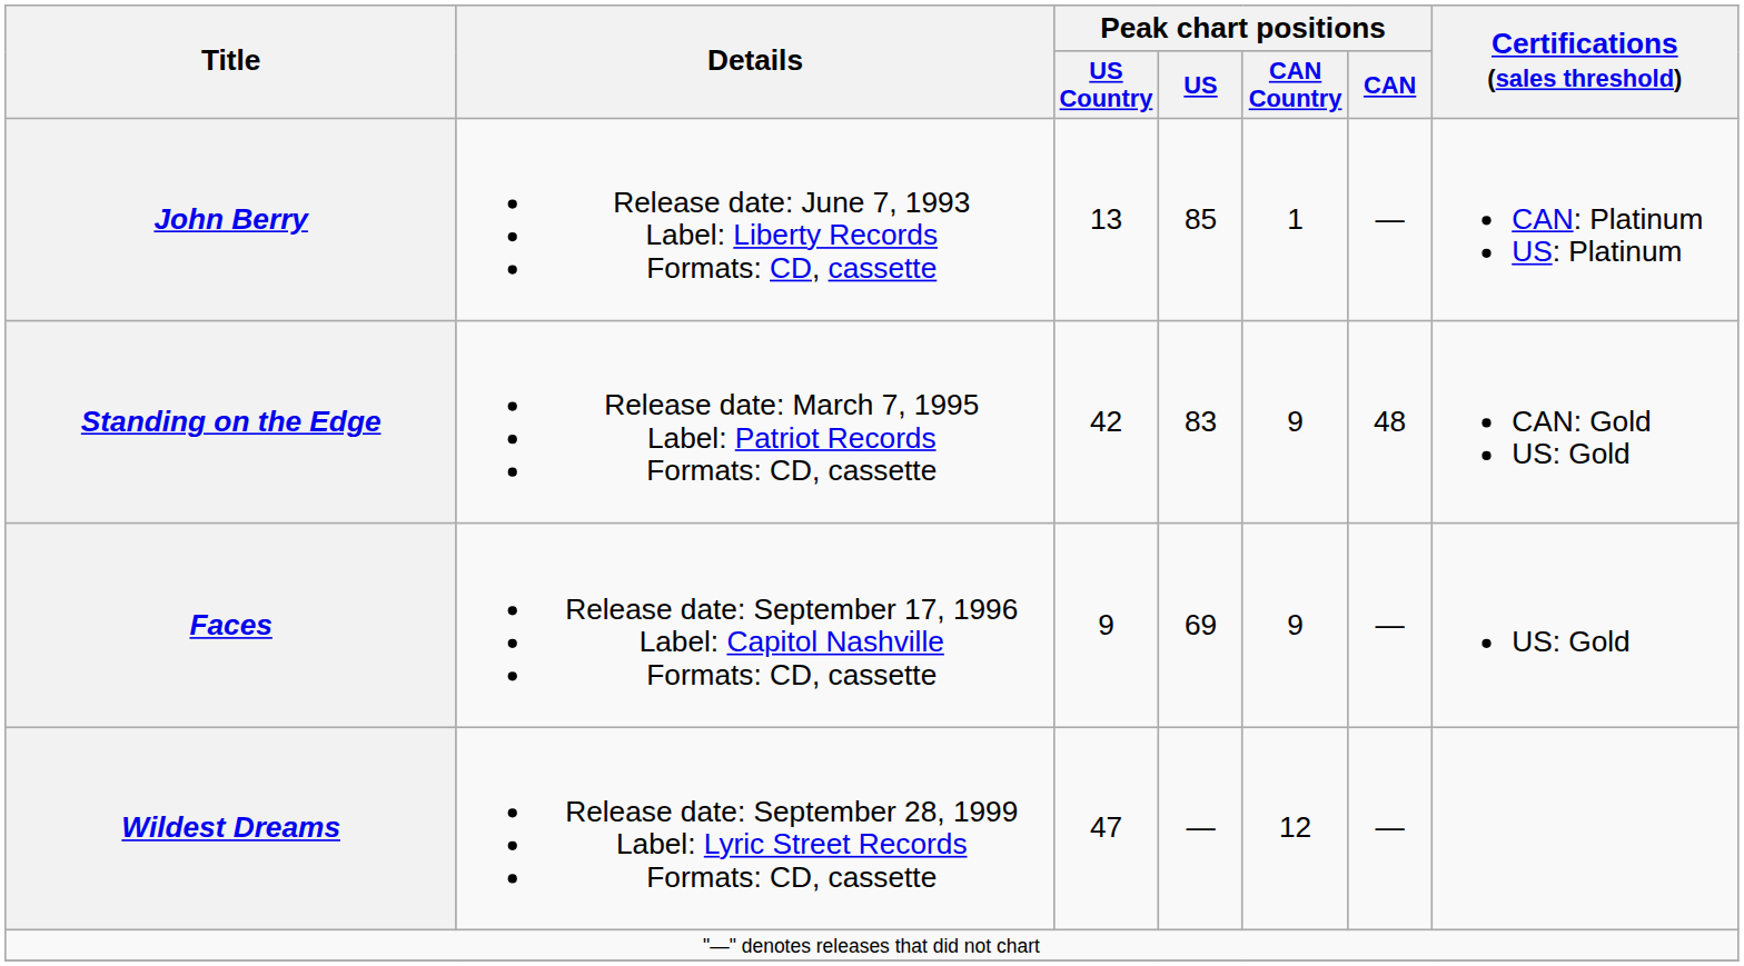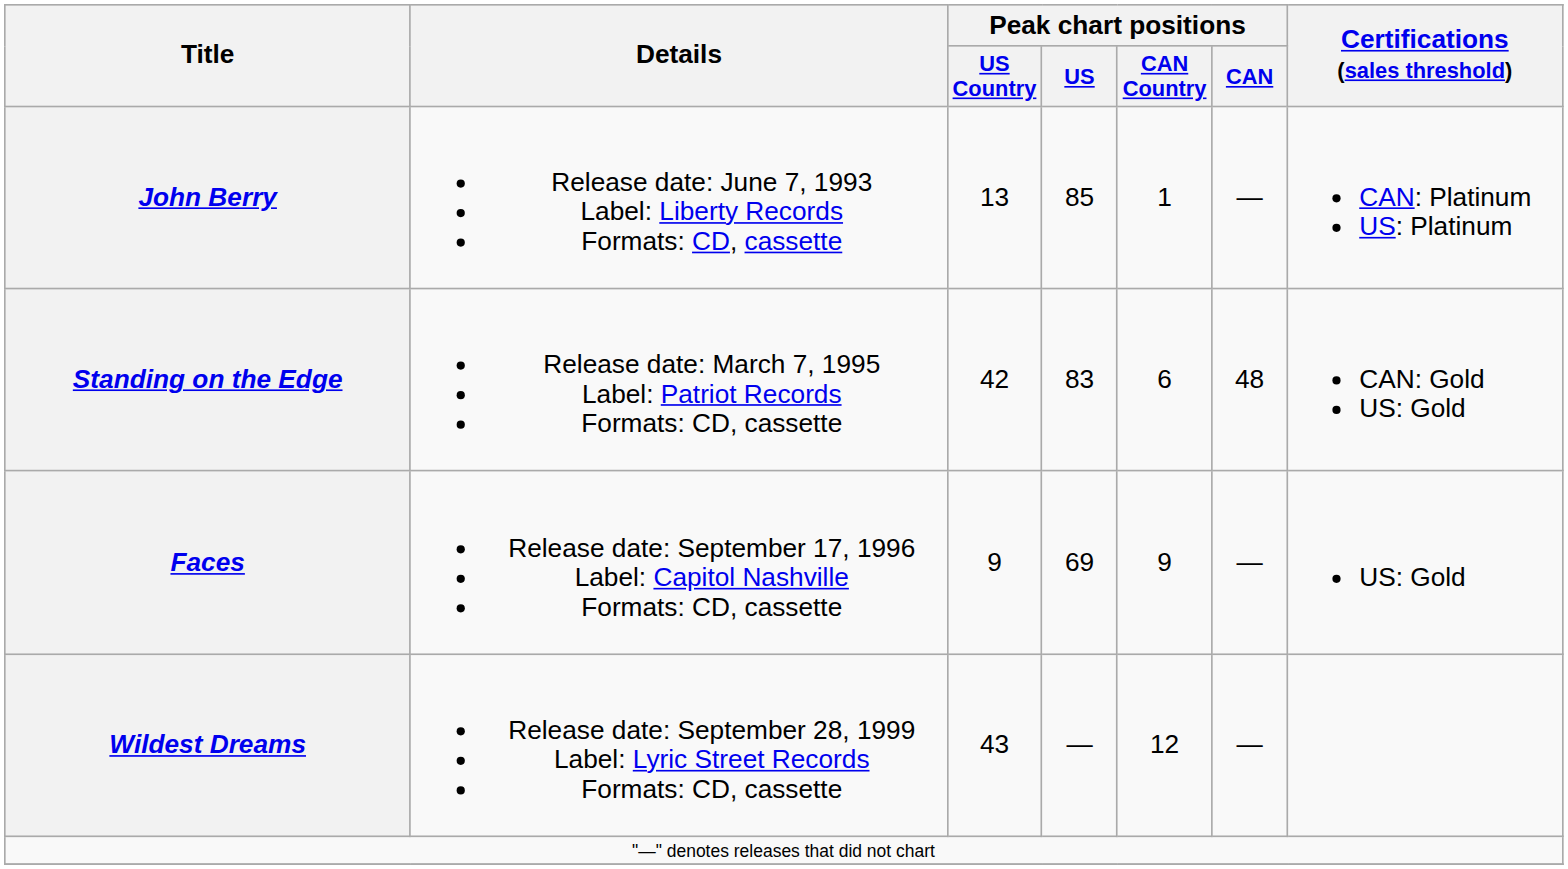 <table class="wikitable plainrowheaders" style="text-align:center;">
 <tr>
 <th rowspan="2" style="width:15em;">Title</th>
 <th rowspan="2" style="width:20em;">Details</th>
 <th colspan="4">Peak chart positions</th>
 <th rowspan="2" style="width:10em;"><a href='#'>Certifications</a><br><small>(<a href='#'>sales threshold</a>)</small></th>
 </tr>
 <tr style="font-size:smaller;">
 <th width="40"><a href='#'>US Country</a><br></th>
 <th width="40"><a href='#'>US</a><br></th>
 <th width="40"><a href='#'>CAN Country</a><br></th>
 <th width="40"><a href='#'>CAN</a><br></th>
 </tr>
 <tr>
 <th scope="row"><em><a href='#'>John Berry</a></em></th>
 <td><br><ul><li>Release date: June 7, 1993</li><li>Label: <a href='#'>Liberty Records</a></li><li>Formats: <a href='#'>CD</a>, <a href='#'>cassette</a></li></ul></td>
 <td>13</td>
 <td>85</td>
 <td>1</td>
 <td>—</td>
 <td align="left"><br><ul><li><a href='#'>CAN</a>: Platinum</li><li><a href='#'>US</a>: Platinum</li></ul></td>
 </tr>
 <tr>
 <th scope="row"><em><a href='#'>Standing on the Edge</a></em></th>
 <td><br><ul><li>Release date: March 7, 1995</li><li>Label: <a href='#'>Patriot Records</a></li><li>Formats: CD, cassette</li></ul></td>
 <td>42</td>
 <td>83</td>
-<td>9</td>
+<td>6</td>
 <td>48</td>
 <td align="left"><br><ul><li>CAN: Gold</li><li>US: Gold</li></ul></td>
 </tr>
 <tr>
 <th scope="row"><em><a href='#'>Faces</a></em></th>
 <td><br><ul><li>Release date: September 17, 1996</li><li>Label: <a href='#'>Capitol Nashville</a></li><li>Formats: CD, cassette</li></ul></td>
 <td>9</td>
 <td>69</td>
 <td>9</td>
 <td>—</td>
 <td align="left"><br><ul><li>US: Gold</li></ul></td>
 </tr>
 <tr>
 <th scope="row"><em><a href='#'>Wildest Dreams</a></em></th>
 <td><br><ul><li>Release date: September 28, 1999</li><li>Label: <a href='#'>Lyric Street Records</a></li><li>Formats: CD, cassette</li></ul></td>
-<td>47</td>
+<td>43</td>
 <td>—</td>
 <td>12</td>
 <td>—</td>
 <td></td>
 </tr>
 <tr>
 <td colspan="10" style="font-size:8pt">"—" denotes releases that did not chart</td>
 </tr>
 <tr>
 </tr>
 </table>
